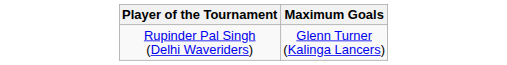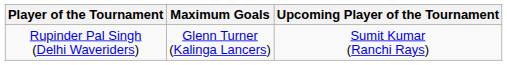 <table class=wikitable style="margin:auto; text-align:center">
 <tr>
 <th>Player of the Tournament</th>
 <th>Maximum Goals</th>
+<th>Upcoming Player of the Tournament</th>
 </tr>
 <tr>
 <td><a href='#'>Rupinder Pal Singh</a><br>(<a href='#'>Delhi Waveriders</a>)</td>
 <td><a href='#'>Glenn Turner</a><br>(<a href='#'>Kalinga Lancers</a>)</td>
+<td><a href='#'>Sumit Kumar</a><br>(<a href='#'>Ranchi Rays</a>)</td>
 </tr>
 </table>
